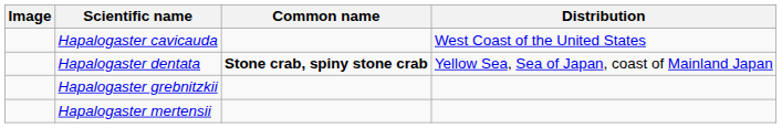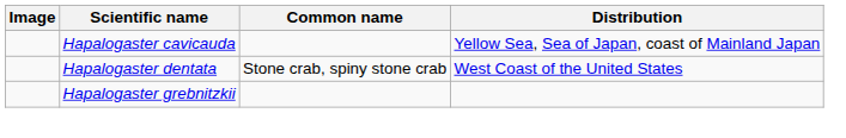 <table class="wikitable">
 <tr>
 <th>Image</th>
 <th>Scientific name</th>
 <th>Common name</th>
 <th>Distribution</th>
 </tr>
 <tr>
 <td></td>
 <td><em><a href='#'>Hapalogaster cavicauda</a></em> </td>
 <td></td>
-<td><a href='#'>West Coast of the United States</a></td>
+<td><a href='#'>Yellow Sea</a>, <a href='#'>Sea of Japan</a>, coast of <a href='#'>Mainland Japan</a></td>
 </tr>
 <tr>
 <td></td>
 <td><em><a href='#'>Hapalogaster dentata</a></em> </td>
-<td><strong>Stone crab, spiny stone crab</strong></td>
-<td><a href='#'>Yellow Sea</a>, <a href='#'>Sea of Japan</a>, coast of <a href='#'>Mainland Japan</a></td>
+<td>Stone crab, spiny stone crab</td>
+<td><a href='#'>West Coast of the United States</a></td>
 </tr>
 <tr>
 <td></td>
 <td><em><a href='#'>Hapalogaster grebnitzkii</a></em> </td>
 <td></td>
 <td></td>
 </tr>
-<tr>
-<td></td>
-<td><em><a href='#'>Hapalogaster mertensii</a></em> </td>
-<td></td>
-<td></td>
-</tr>
 </table>
